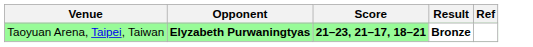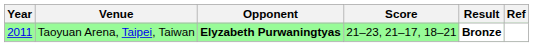 <table class="sortable wikitable" style="font-size: 90%;">
 <tr>
+<th>Year</th>
 <th>Venue</th>
 <th>Opponent</th>
 <th>Score</th>
 <th>Result</th>
 <th>Ref</th>
 </tr>
 <tr style="background:#98FB98">
+<td align="center"><a href='#'>2011</a></td>
 <td align="left">Taoyuan Arena, <a href='#'>Taipei</a>, Taiwan</td>
 <td align="left"><strong> Elyzabeth Purwaningtyas</strong></td>
-<td align="left"><strong>21–23, 21–17, 18–21</strong></td>
+<td align="left">21–23, 21–17, 18–21</td>
 <td style="text-align:left; background:white"> <strong>Bronze</strong></td>
 <td style="text-align:center; background:white"></td>
 </tr>
 </table>
